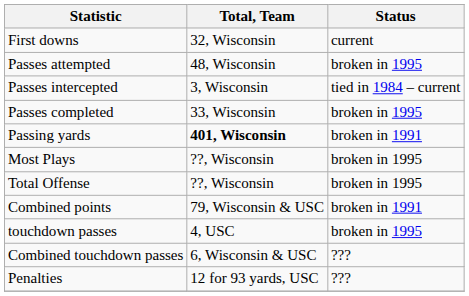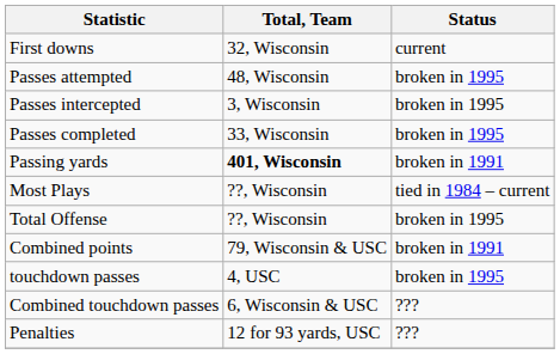 <table class="wikitable">
 <tr>
 <th>Statistic</th>
 <th>Total, Team</th>
 <th>Status</th>
 </tr>
 <tr>
 <td>First downs</td>
 <td>32, Wisconsin</td>
 <td>current</td>
 </tr>
 <tr>
 <td>Passes attempted</td>
 <td>48, Wisconsin</td>
 <td>broken in <a href='#'>1995</a></td>
 </tr>
 <tr>
 <td>Passes intercepted</td>
 <td>3, Wisconsin</td>
-<td>tied in <a href='#'>1984</a> – current</td>
+<td>broken in 1995</td>
 </tr>
 <tr>
 <td>Passes completed</td>
 <td>33, Wisconsin</td>
 <td>broken in <a href='#'>1995</a></td>
 </tr>
 <tr>
 <td>Passing yards</td>
 <td><strong>401, Wisconsin</strong></td>
 <td>broken in <a href='#'>1991</a></td>
 </tr>
 <tr>
 <td>Most Plays</td>
 <td>??, Wisconsin</td>
-<td>broken in 1995</td>
+<td>tied in <a href='#'>1984</a> – current</td>
 </tr>
 <tr>
 <td>Total Offense</td>
 <td>??, Wisconsin</td>
 <td>broken in 1995</td>
 </tr>
 <tr>
 <td>Combined points</td>
 <td>79, Wisconsin & USC</td>
 <td>broken in <a href='#'>1991</a></td>
 </tr>
 <tr>
 <td>touchdown passes</td>
 <td>4, USC</td>
 <td>broken in <a href='#'>1995</a></td>
 </tr>
 <tr>
 <td>Combined touchdown passes</td>
 <td>6, Wisconsin & USC</td>
 <td>???</td>
 </tr>
 <tr>
 <td>Penalties</td>
 <td>12 for 93 yards, USC</td>
 <td>???</td>
 </tr>
 <tr>
 </tr>
 </table>
